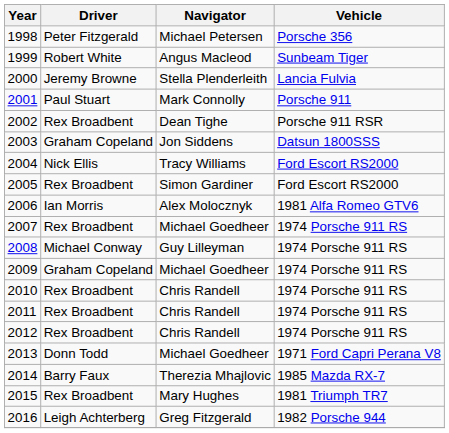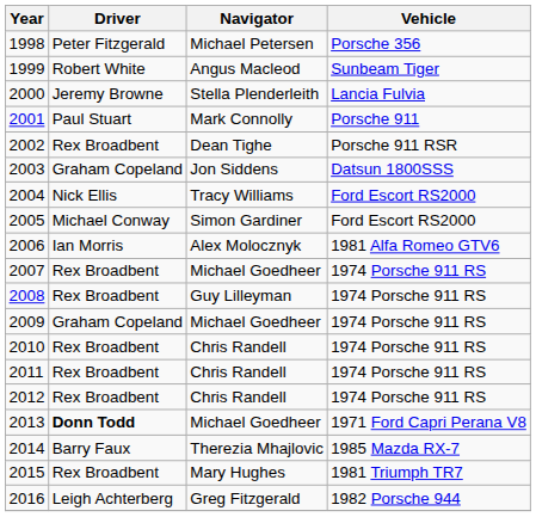 <table class="wikitable sortable" style="font-size: 90%;">
 <tr>
 <th scope="col">Year</th>
 <th scope="col">Driver</th>
 <th scope="col">Navigator</th>
 <th scope="col">Vehicle</th>
 </tr>
 <tr>
 <td>1998</td>
 <td>Peter Fitzgerald</td>
 <td>Michael Petersen</td>
 <td><a href='#'>Porsche 356</a></td>
 </tr>
 <tr>
 <td>1999</td>
 <td>Robert White</td>
 <td>Angus Macleod</td>
 <td><a href='#'>Sunbeam Tiger</a></td>
 </tr>
 <tr>
 <td>2000</td>
 <td>Jeremy Browne</td>
 <td>Stella Plenderleith</td>
 <td><a href='#'>Lancia Fulvia</a></td>
 </tr>
 <tr>
 <td><a href='#'>2001</a></td>
 <td>Paul Stuart</td>
 <td>Mark Connolly</td>
 <td><a href='#'>Porsche 911</a></td>
 </tr>
 <tr>
 <td>2002</td>
 <td>Rex Broadbent</td>
 <td>Dean Tighe</td>
 <td>Porsche 911 RSR</td>
 </tr>
 <tr>
 <td>2003</td>
 <td>Graham Copeland</td>
 <td>Jon Siddens</td>
 <td><a href='#'>Datsun 1800SSS</a></td>
 </tr>
 <tr>
 <td>2004</td>
 <td>Nick Ellis</td>
 <td>Tracy Williams</td>
 <td><a href='#'>Ford Escort RS2000</a></td>
 </tr>
 <tr>
 <td>2005</td>
-<td>Rex Broadbent</td>
+<td>Michael Conway</td>
 <td>Simon Gardiner</td>
 <td>Ford Escort RS2000</td>
 </tr>
 <tr>
 <td>2006</td>
 <td>Ian Morris</td>
 <td>Alex Molocznyk</td>
 <td>1981 <a href='#'>Alfa Romeo GTV6</a></td>
 </tr>
 <tr>
 <td>2007</td>
 <td>Rex Broadbent</td>
 <td>Michael Goedheer</td>
 <td>1974 <a href='#'>Porsche 911 RS</a></td>
 </tr>
 <tr>
 <td><a href='#'>2008</a></td>
-<td>Michael Conway</td>
+<td>Rex Broadbent</td>
 <td>Guy Lilleyman</td>
 <td>1974 Porsche 911 RS</td>
 </tr>
 <tr>
 <td>2009</td>
 <td>Graham Copeland</td>
 <td>Michael Goedheer</td>
 <td>1974 Porsche 911 RS</td>
 </tr>
 <tr>
 <td>2010</td>
 <td>Rex Broadbent</td>
 <td>Chris Randell</td>
 <td>1974 Porsche 911 RS</td>
 </tr>
 <tr>
 <td>2011</td>
 <td>Rex Broadbent</td>
 <td>Chris Randell</td>
 <td>1974 Porsche 911 RS</td>
 </tr>
 <tr>
 <td>2012</td>
 <td>Rex Broadbent</td>
 <td>Chris Randell</td>
 <td>1974 Porsche 911 RS</td>
 </tr>
 <tr>
 <td>2013</td>
-<td>Donn Todd</td>
+<td><strong>Donn Todd</strong></td>
 <td>Michael Goedheer</td>
 <td>1971 <a href='#'>Ford Capri Perana V8</a></td>
 </tr>
 <tr>
 <td>2014</td>
 <td>Barry Faux</td>
 <td>Therezia Mhajlovic</td>
 <td>1985 <a href='#'>Mazda RX-7</a></td>
 </tr>
 <tr>
 <td>2015</td>
 <td>Rex Broadbent</td>
 <td>Mary Hughes</td>
 <td>1981 <a href='#'>Triumph TR7</a></td>
 </tr>
 <tr>
 <td>2016</td>
 <td>Leigh Achterberg</td>
 <td>Greg Fitzgerald</td>
 <td>1982 <a href='#'>Porsche 944</a></td>
 </tr>
 <tr>
 </tr>
 </table>
